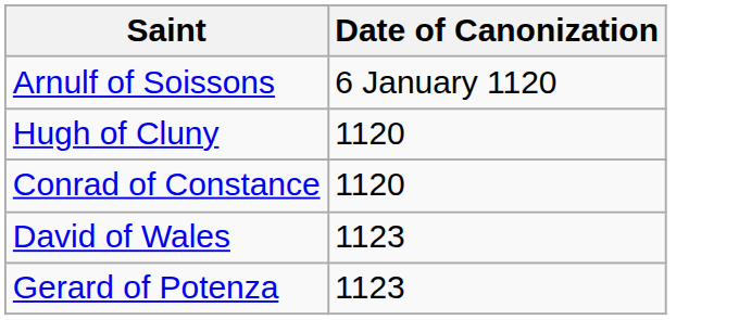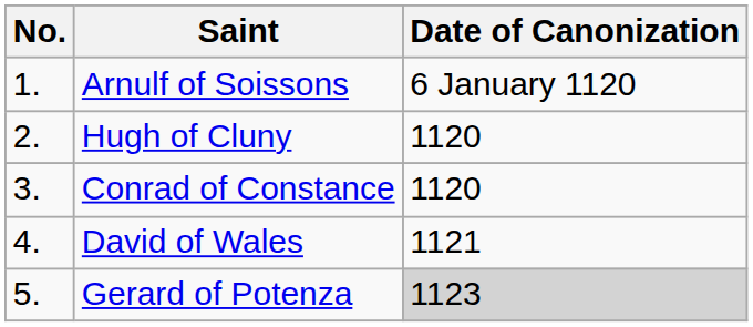 <table class="wikitable">
 <tr>
+<th>No.</th>
 <th>Saint</th>
 <th>Date of Canonization</th>
 </tr>
 <tr>
+<td>1.</td>
 <td><a href='#'>Arnulf of Soissons</a></td>
 <td>6 January 1120</td>
 </tr>
 <tr>
+<td>2.</td>
 <td><a href='#'>Hugh of Cluny</a></td>
 <td>1120</td>
 </tr>
 <tr>
+<td>3.</td>
 <td><a href='#'>Conrad of Constance</a></td>
 <td>1120</td>
 </tr>
 <tr>
+<td>4.</td>
 <td><a href='#'>David of Wales</a></td>
-<td>1123</td>
+<td>1121</td>
 </tr>
 <tr>
+<td>5.</td>
 <td><a href='#'>Gerard of Potenza</a></td>
-<td>1123</td>
+<td style="background: lightgrey;">1123</td>
 </tr>
 </table>
